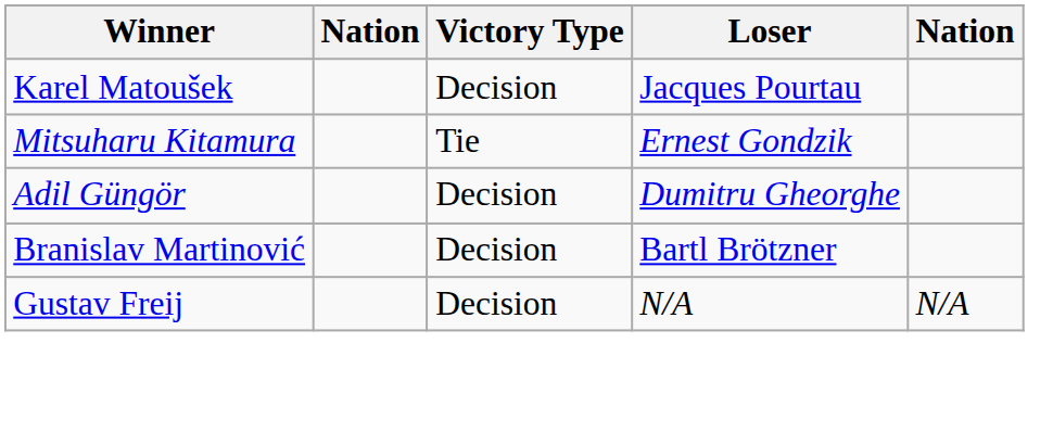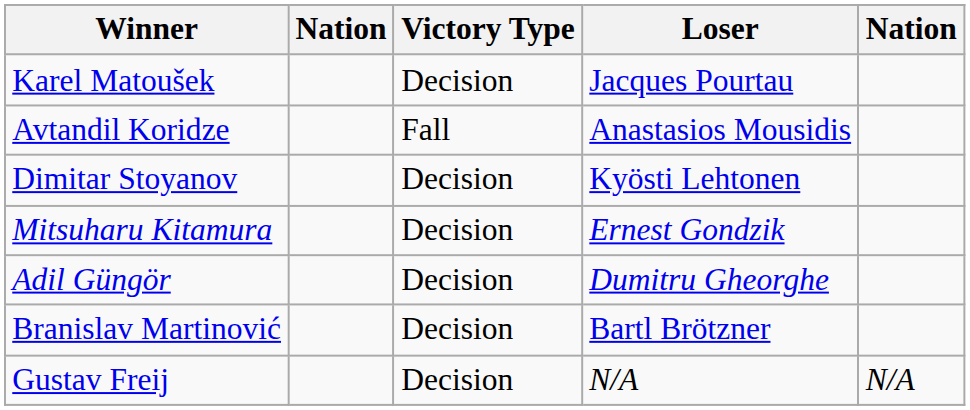 <table class="wikitable sortable" style="text-align:left;">
 <tr>
 <th>Winner</th>
 <th>Nation</th>
 <th>Victory Type</th>
 <th>Loser</th>
 <th>Nation</th>
 </tr>
 <tr>
 <td><a href='#'>Karel Matoušek</a></td>
 <td></td>
 <td>Decision</td>
 <td><a href='#'>Jacques Pourtau</a></td>
 <td></td>
 </tr>
 <tr>
+<td><a href='#'>Avtandil Koridze</a></td>
+<td></td>
+<td>Fall</td>
+<td><a href='#'>Anastasios Mousidis</a></td>
+<td></td>
+</tr>
+<tr>
+<td><a href='#'>Dimitar Stoyanov</a></td>
+<td></td>
+<td>Decision</td>
+<td><a href='#'>Kyösti Lehtonen</a></td>
+<td></td>
+</tr>
+<tr>
 <td><em><a href='#'>Mitsuharu Kitamura</a></em></td>
 <td><em></em></td>
-<td>Tie</td>
+<td>Decision</td>
 <td><em><a href='#'>Ernest Gondzik</a></em></td>
 <td><em></em></td>
 </tr>
 <tr>
 <td><em><a href='#'>Adil Güngör</a></em></td>
 <td><em></em></td>
 <td>Decision</td>
 <td><em><a href='#'>Dumitru Gheorghe</a></em></td>
 <td><em></em></td>
 </tr>
 <tr>
 <td><a href='#'>Branislav Martinović</a></td>
 <td></td>
 <td>Decision</td>
 <td><a href='#'>Bartl Brötzner</a></td>
 <td></td>
 </tr>
 <tr>
 <td><a href='#'>Gustav Freij</a></td>
 <td></td>
 <td>Decision</td>
 <td><em>N/A</em></td>
 <td><em>N/A</em></td>
 </tr>
 </table>
